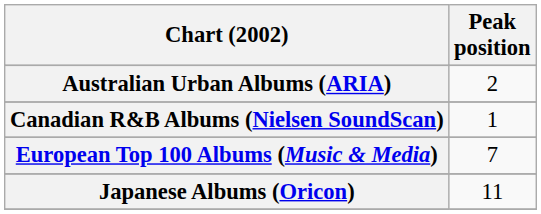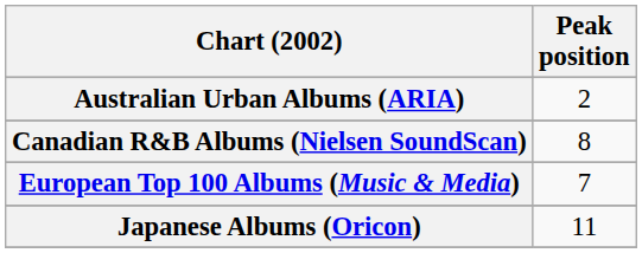 <table class="wikitable sortable plainrowheaders" style="text-align:center">
 <tr>
 <th scope="col">Chart (2002)</th>
 <th scope="col">Peak<br>position</th>
 </tr>
 <tr>
 </tr>
 <tr>
 <th scope="row">Australian Urban Albums (<a href='#'>ARIA</a>)</th>
 <td>2</td>
 </tr>
 <tr>
 </tr>
 <tr>
 </tr>
 <tr>
 </tr>
 <tr>
 </tr>
 <tr>
 <th scope="row">Canadian R&B Albums (<a href='#'>Nielsen SoundScan</a>)</th>
-<td style="text-align:center;">1</td>
+<td style="text-align:center;">8</td>
 </tr>
 <tr>
 </tr>
 <tr>
 <th scope="row"><a href='#'>European Top 100 Albums</a> (<em><a href='#'>Music & Media</a></em>)</th>
 <td>7</td>
 </tr>
 <tr>
 </tr>
 <tr>
 </tr>
 <tr>
 </tr>
 <tr>
 <th scope="row">Japanese Albums (<a href='#'>Oricon</a>)</th>
 <td style="text-align:center;">11</td>
 </tr>
 <tr>
 </tr>
 <tr>
 </tr>
 <tr>
 </tr>
 <tr>
 </tr>
 <tr>
 </tr>
 <tr>
 </tr>
 <tr>
 </tr>
 </table>
